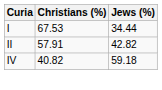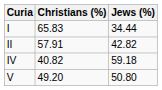 <table class="wikitable">
 <tr>
 <th>Curia</th>
 <th>Christians (%)</th>
 <th>Jews (%)</th>
 </tr>
 <tr>
 <td>I</td>
-<td>67.53</td>
+<td>65.83</td>
 <td>34.44</td>
 </tr>
 <tr>
 <td>II</td>
 <td>57.91</td>
 <td>42.82</td>
 </tr>
 <tr>
 <td>IV</td>
 <td>40.82</td>
 <td>59.18</td>
 </tr>
+<tr>
+<td>V</td>
+<td>49.20</td>
+<td>50.80</td>
+</tr>
 </table>
